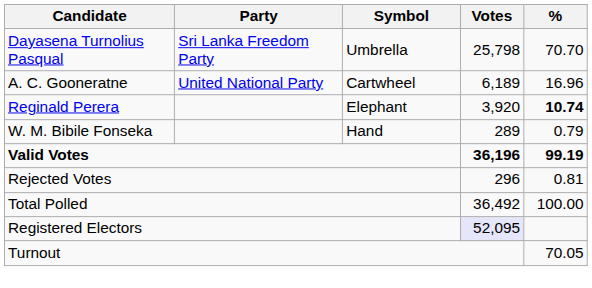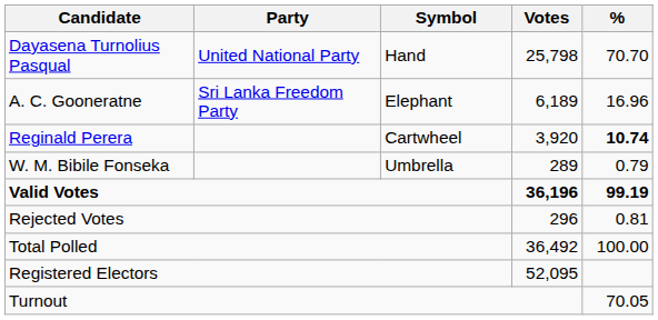 <table class="wikitable" border="1" style="text-align:right;">
 <tr>
 <th align=left width="180">Candidate</th>
 <th align=left width="180">Party</th>
 <th align=left width="120">Symbol</th>
 <th align=left width="60">Votes</th>
 <th align=left width="60">%</th>
 </tr>
 <tr>
 <td align=left><a href='#'>Dayasena Turnolius Pasqual</a></td>
-<td align=left><a href='#'>Sri Lanka Freedom Party</a></td>
-<td align=left>Umbrella</td>
+<td align=left><a href='#'>United National Party</a></td>
+<td align=left>Hand</td>
 <td>25,798</td>
 <td>70.70</td>
 </tr>
 <tr>
 <td align=left>A. C. Gooneratne</td>
-<td align=left><a href='#'>United National Party</a></td>
-<td align=left>Cartwheel</td>
+<td align=left><a href='#'>Sri Lanka Freedom Party</a></td>
+<td align=left>Elephant</td>
 <td>6,189</td>
 <td>16.96</td>
 </tr>
 <tr>
 <td align=left><a href='#'>Reginald Perera</a></td>
 <td></td>
-<td align=left>Elephant</td>
+<td align=left>Cartwheel</td>
 <td>3,920</td>
 <td><strong>10.74</strong></td>
 </tr>
 <tr>
 <td align=left>W. M. Bibile Fonseka</td>
 <td></td>
-<td align=left>Hand</td>
+<td align=left>Umbrella</td>
 <td>289</td>
 <td>0.79</td>
 </tr>
 <tr>
 <td align=left colspan=3><strong>Valid Votes</strong></td>
 <td><strong>36,196</strong></td>
 <td><strong>99.19</strong></td>
 </tr>
 <tr>
 <td align=left colspan=3>Rejected Votes</td>
 <td>296</td>
 <td>0.81</td>
 </tr>
 <tr>
 <td align=left colspan=3>Total Polled</td>
 <td>36,492</td>
 <td>100.00</td>
 </tr>
 <tr>
 <td align=left colspan=3>Registered Electors</td>
-<td style="background: lavender;">52,095</td>
+<td>52,095</td>
 <td></td>
 </tr>
 <tr>
 <td align=left colspan=4>Turnout</td>
 <td>70.05</td>
 </tr>
 </table>
